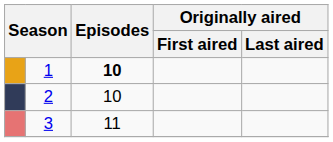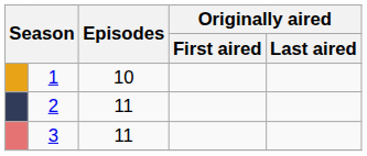 <table class="wikitable plainrowheaders" style="text-align:center;">
 <tr>
 <th colspan="2" rowspan="2">Season</th>
 <th rowspan="2">Episodes</th>
 <th colspan="2">Originally aired</th>
 </tr>
 <tr>
 <th>First aired</th>
 <th>Last aired</th>
 </tr>
 <tr>
 <td style="background: #E8A317;"></td>
 <td><a href='#'>1</a></td>
-<td><strong>10</strong></td>
+<td>10</td>
 <td></td>
 <td></td>
 </tr>
 <tr>
 <td style="background: #303B59;"></td>
 <td><a href='#'>2</a></td>
-<td>10</td>
+<td>11</td>
 <td></td>
 <td></td>
 </tr>
 <tr>
 <td style="background:#E67373"></td>
 <td><a href='#'>3</a></td>
 <td>11</td>
 <td></td>
 <td></td>
 </tr>
 <tr>
 </tr>
 </table>
